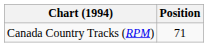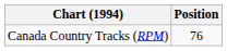 <table class="wikitable sortable">
 <tr>
 <th scope="col">Chart (1994)</th>
 <th scope="col">Position</th>
 </tr>
 <tr>
 <td>Canada Country Tracks (<em><a href='#'>RPM</a></em>)</td>
-<td align="center">71</td>
+<td align="center">76</td>
 </tr>
 </table>
